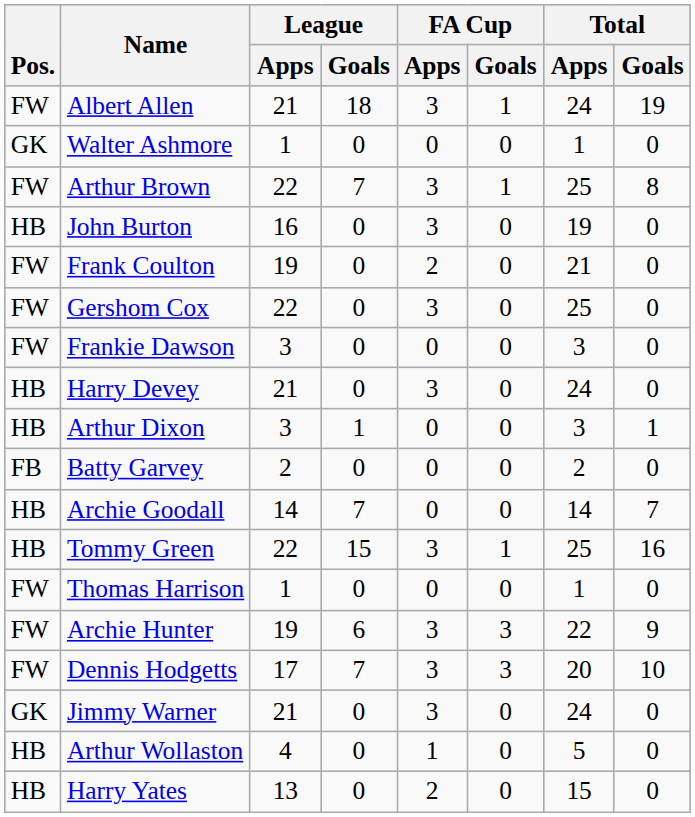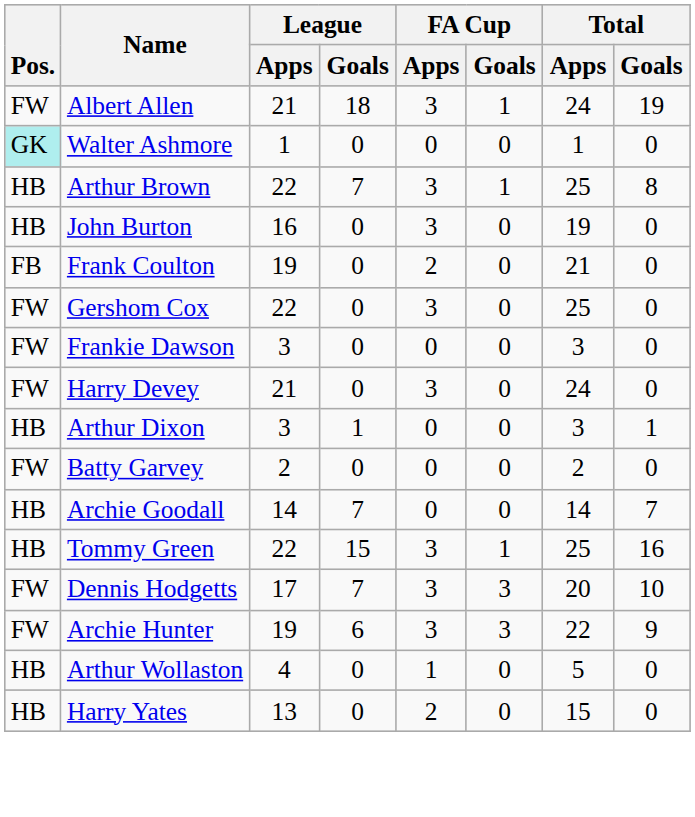 <table class="wikitable" style="text-align:center">
 <tr>
 <th rowspan="2" valign="bottom">Pos.</th>
 <th rowspan="2">Name</th>
 <th colspan="2" width="85">League</th>
 <th colspan="2" width="85">FA Cup</th>
 <th colspan="2" width="85">Total</th>
 </tr>
 <tr>
 <th>Apps</th>
 <th>Goals</th>
 <th>Apps</th>
 <th>Goals</th>
 <th>Apps</th>
 <th>Goals</th>
 </tr>
 <tr>
 <td align="left">FW</td>
 <td align="left"> <a href='#'>Albert Allen</a></td>
 <td>21</td>
 <td>18</td>
 <td>3</td>
 <td>1</td>
 <td>24</td>
 <td>19</td>
 </tr>
 <tr>
-<td align="left">GK</td>
+<td align="left" style="background: paleturquoise;">GK</td>
 <td align="left"> <a href='#'>Walter Ashmore</a></td>
 <td>1</td>
 <td>0</td>
 <td>0</td>
 <td>0</td>
 <td>1</td>
 <td>0</td>
 </tr>
 <tr>
-<td align="left">FW</td>
+<td align="left">HB</td>
 <td align="left"> <a href='#'>Arthur Brown</a></td>
 <td>22</td>
 <td>7</td>
 <td>3</td>
 <td>1</td>
 <td>25</td>
 <td>8</td>
 </tr>
 <tr>
 <td align="left">HB</td>
 <td align="left"> <a href='#'>John Burton</a></td>
 <td>16</td>
 <td>0</td>
 <td>3</td>
 <td>0</td>
 <td>19</td>
 <td>0</td>
 </tr>
 <tr>
-<td align="left">FW</td>
+<td align="left">FB</td>
 <td align="left"> <a href='#'>Frank Coulton</a></td>
 <td>19</td>
 <td>0</td>
 <td>2</td>
 <td>0</td>
 <td>21</td>
 <td>0</td>
 </tr>
 <tr>
 <td align="left">FW</td>
 <td align="left"> <a href='#'>Gershom Cox</a></td>
 <td>22</td>
 <td>0</td>
 <td>3</td>
 <td>0</td>
 <td>25</td>
 <td>0</td>
 </tr>
 <tr>
 <td align="left">FW</td>
 <td align="left"> <a href='#'>Frankie Dawson</a></td>
 <td>3</td>
 <td>0</td>
 <td>0</td>
 <td>0</td>
 <td>3</td>
 <td>0</td>
 </tr>
 <tr>
-<td align="left">HB</td>
+<td align="left">FW</td>
 <td align="left"> <a href='#'>Harry Devey</a></td>
 <td>21</td>
 <td>0</td>
 <td>3</td>
 <td>0</td>
 <td>24</td>
 <td>0</td>
 </tr>
 <tr>
 <td align="left">HB</td>
 <td align="left"> <a href='#'>Arthur Dixon</a></td>
 <td>3</td>
 <td>1</td>
 <td>0</td>
 <td>0</td>
 <td>3</td>
 <td>1</td>
 </tr>
 <tr>
-<td align="left">FB</td>
+<td align="left">FW</td>
 <td align="left"> <a href='#'>Batty Garvey</a></td>
 <td>2</td>
 <td>0</td>
 <td>0</td>
 <td>0</td>
 <td>2</td>
 <td>0</td>
 </tr>
 <tr>
 <td align="left">HB</td>
 <td align="left"> <a href='#'>Archie Goodall</a></td>
 <td>14</td>
 <td>7</td>
 <td>0</td>
 <td>0</td>
 <td>14</td>
 <td>7</td>
 </tr>
 <tr>
 <td align="left">HB</td>
 <td align="left"> <a href='#'>Tommy Green</a></td>
 <td>22</td>
 <td>15</td>
 <td>3</td>
 <td>1</td>
 <td>25</td>
 <td>16</td>
 </tr>
 <tr>
 <td align="left">FW</td>
-<td align="left"> <a href='#'>Thomas Harrison</a></td>
-<td>1</td>
-<td>0</td>
-<td>0</td>
-<td>0</td>
-<td>1</td>
-<td>0</td>
+<td align="left"> <a href='#'>Dennis Hodgetts</a></td>
+<td>17</td>
+<td>7</td>
+<td>3</td>
+<td>3</td>
+<td>20</td>
+<td>10</td>
 </tr>
 <tr>
 <td align="left">FW</td>
 <td align="left"> <a href='#'>Archie Hunter</a></td>
 <td>19</td>
 <td>6</td>
 <td>3</td>
 <td>3</td>
 <td>22</td>
 <td>9</td>
-</tr>
-<tr>
-<td align="left">FW</td>
-<td align="left"> <a href='#'>Dennis Hodgetts</a></td>
-<td>17</td>
-<td>7</td>
-<td>3</td>
-<td>3</td>
-<td>20</td>
-<td>10</td>
-</tr>
-<tr>
-<td align="left">GK</td>
-<td align="left"> <a href='#'>Jimmy Warner</a></td>
-<td>21</td>
-<td>0</td>
-<td>3</td>
-<td>0</td>
-<td>24</td>
-<td>0</td>
 </tr>
 <tr>
 <td align="left">HB</td>
 <td align="left"> <a href='#'>Arthur Wollaston</a></td>
 <td>4</td>
 <td>0</td>
 <td>1</td>
 <td>0</td>
 <td>5</td>
 <td>0</td>
 </tr>
 <tr>
 <td align="left">HB</td>
 <td align="left"> <a href='#'>Harry Yates</a></td>
 <td>13</td>
 <td>0</td>
 <td>2</td>
 <td>0</td>
 <td>15</td>
 <td>0</td>
 </tr>
 <tr>
 </tr>
 </table>
